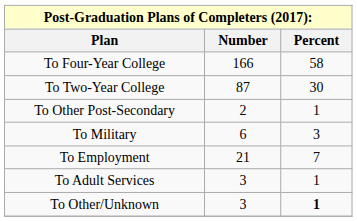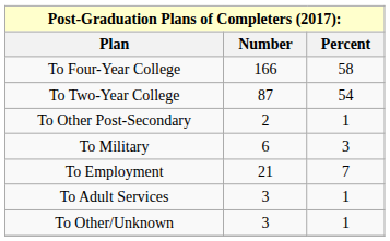 <table class="wikitable collapsible collapsed" style="float: right; clear: right; margin-left:1em; width:25em;font-size:88%;text-align:center;">
 <tr>
 <th colspan="3" style="background:#ffc">Post-Graduation Plans of Completers (2017):</th>
 </tr>
 <tr>
 <th>Plan</th>
 <th>Number</th>
 <th>Percent</th>
 </tr>
 <tr>
 <td>To Four-Year College</td>
 <td>166</td>
 <td>58</td>
 </tr>
 <tr>
 <td>To Two-Year College</td>
 <td>87</td>
-<td>30</td>
+<td>54</td>
 </tr>
 <tr>
 <td>To Other Post-Secondary</td>
 <td>2</td>
 <td>1</td>
 </tr>
 <tr>
 <td>To Military</td>
 <td>6</td>
 <td>3</td>
 </tr>
 <tr>
 <td>To Employment</td>
 <td>21</td>
 <td>7</td>
 </tr>
 <tr>
 <td>To Adult Services</td>
 <td>3</td>
 <td>1</td>
 </tr>
 <tr>
 <td>To Other/Unknown</td>
 <td>3</td>
-<td><strong>1</strong></td>
+<td>1</td>
 </tr>
 <tr>
 </tr>
 </table>
